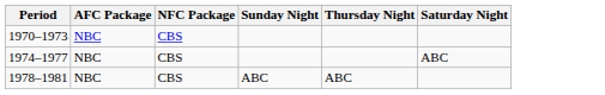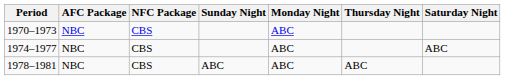 <table class="wikitable sortable plainrowheaders">
 <tr>
 <th scope="col">Period</th>
 <th scope="col">AFC Package</th>
 <th scope="col">NFC Package</th>
 <th scope="col">Sunday Night</th>
+<th scope="col">Monday Night</th>
 <th scope="col">Thursday Night</th>
 <th scope="col">Saturday Night</th>
 </tr>
 <tr>
 <td>1970–1973</td>
 <td><a href='#'>NBC</a></td>
 <td><a href='#'>CBS</a></td>
 <td></td>
+<td><a href='#'>ABC</a></td>
 <td></td>
 <td></td>
 </tr>
 <tr>
 <td>1974–1977</td>
 <td>NBC</td>
 <td>CBS</td>
 <td></td>
+<td>ABC</td>
 <td></td>
 <td>ABC</td>
 </tr>
 <tr>
 <td>1978–1981</td>
 <td>NBC</td>
 <td>CBS</td>
 <td>ABC</td>
 <td>ABC</td>
+<td>ABC</td>
 <td></td>
 </tr>
 </table>
